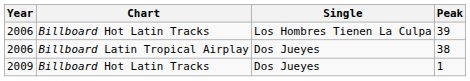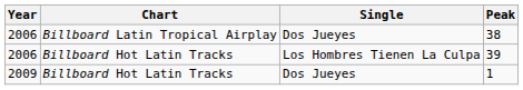 <table class="wikitable">
 <tr>
 <th>Year</th>
 <th>Chart</th>
 <th>Single</th>
 <th>Peak</th>
 </tr>
 <tr>
 <td>2006</td>
+<td><em>Billboard</em> Latin Tropical Airplay</td>
+<td>Dos Jueyes</td>
+<td>38</td>
+</tr>
+<tr>
+<td>2006</td>
 <td><em>Billboard</em> Hot Latin Tracks</td>
 <td>Los Hombres Tienen La Culpa</td>
 <td>39</td>
-</tr>
-<tr>
-<td>2006</td>
-<td><em>Billboard</em> Latin Tropical Airplay</td>
-<td>Dos Jueyes</td>
-<td>38</td>
 </tr>
 <tr>
 <td>2009</td>
 <td><em>Billboard</em> Hot Latin Tracks</td>
 <td>Dos Jueyes</td>
 <td>1</td>
 </tr>
 </table>
